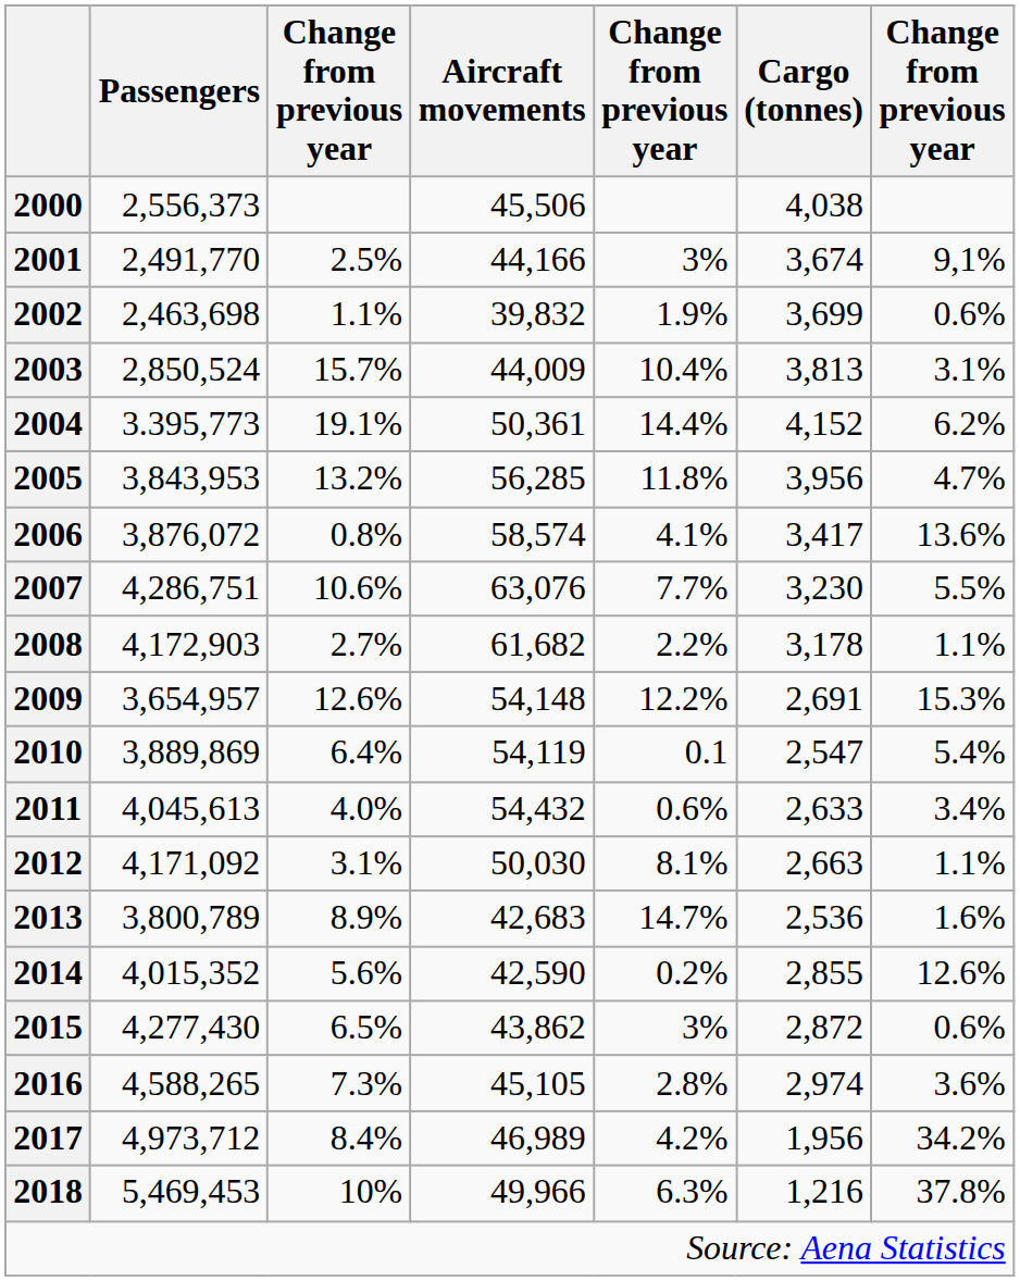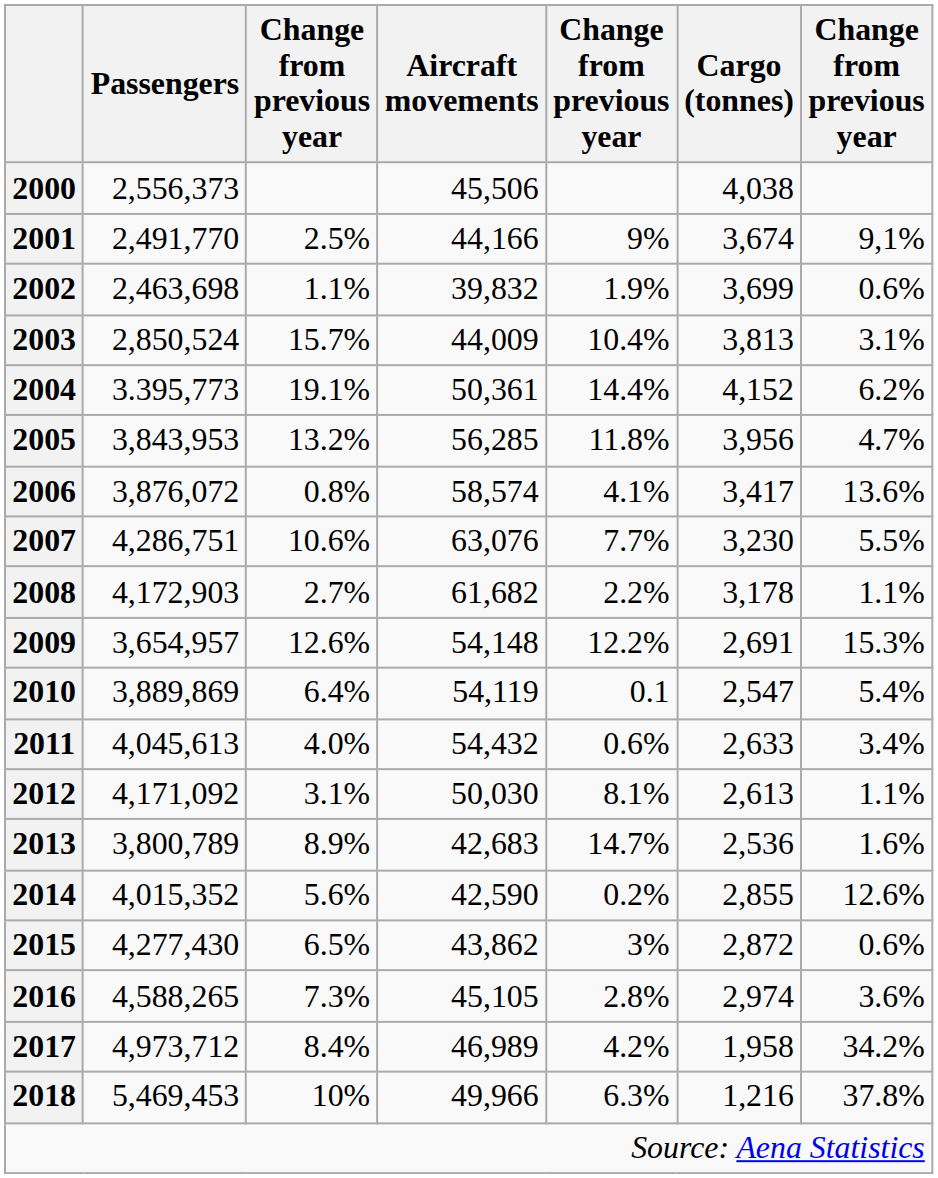 <table class="wikitable" style="text-align: right; width:250px;" align="center">
 <tr>
 <th style="width:75px"></th>
 <th style="width:100px">Passengers</th>
 <th style="width:100px">Change from previous year</th>
 <th style="width:100px">Aircraft movements</th>
 <th style="width:100px">Change from previous year</th>
 <th style="width:100px">Cargo (tonnes)</th>
 <th style="width:100px">Change from previous year</th>
 </tr>
 <tr>
 <th>2000</th>
 <td>2,556,373</td>
 <td></td>
 <td>45,506</td>
 <td></td>
 <td>4,038</td>
 <td></td>
 </tr>
 <tr>
 <th>2001</th>
 <td>2,491,770</td>
 <td>2.5%</td>
 <td>44,166</td>
-<td>3%</td>
+<td>9%</td>
 <td>3,674</td>
 <td>9,1%</td>
 </tr>
 <tr>
 <th>2002</th>
 <td>2,463,698</td>
 <td>1.1%</td>
 <td>39,832</td>
 <td>1.9%</td>
 <td>3,699</td>
 <td>0.6%</td>
 </tr>
 <tr>
 <th>2003</th>
 <td>2,850,524</td>
 <td>15.7%</td>
 <td>44,009</td>
 <td>10.4%</td>
 <td>3,813</td>
 <td>3.1%</td>
 </tr>
 <tr>
 <th>2004</th>
 <td>3.395,773</td>
 <td>19.1%</td>
 <td>50,361</td>
 <td>14.4%</td>
 <td>4,152</td>
 <td>6.2%</td>
 </tr>
 <tr>
 <th>2005</th>
 <td>3,843,953</td>
 <td>13.2%</td>
 <td>56,285</td>
 <td>11.8%</td>
 <td>3,956</td>
 <td>4.7%</td>
 </tr>
 <tr>
 <th>2006</th>
 <td>3,876,072</td>
 <td>0.8%</td>
 <td>58,574</td>
 <td>4.1%</td>
 <td>3,417</td>
 <td>13.6%</td>
 </tr>
 <tr>
 <th>2007</th>
 <td>4,286,751</td>
 <td>10.6%</td>
 <td>63,076</td>
 <td>7.7%</td>
 <td>3,230</td>
 <td>5.5%</td>
 </tr>
 <tr>
 <th>2008</th>
 <td>4,172,903</td>
 <td>2.7%</td>
 <td>61,682</td>
 <td>2.2%</td>
 <td>3,178</td>
 <td>1.1%</td>
 </tr>
 <tr>
 <th>2009</th>
 <td>3,654,957</td>
 <td>12.6%</td>
 <td>54,148</td>
 <td>12.2%</td>
 <td>2,691</td>
 <td>15.3%</td>
 </tr>
 <tr>
 <th>2010</th>
 <td>3,889,869</td>
 <td>6.4%</td>
 <td>54,119</td>
 <td>0.1</td>
 <td>2,547</td>
 <td>5.4%</td>
 </tr>
 <tr>
 <th>2011</th>
 <td>4,045,613</td>
 <td>4.0%</td>
 <td>54,432</td>
 <td>0.6%</td>
 <td>2,633</td>
 <td>3.4%</td>
 </tr>
 <tr>
 <th>2012</th>
 <td>4,171,092</td>
 <td>3.1%</td>
 <td>50,030</td>
 <td>8.1%</td>
-<td>2,663</td>
+<td>2,613</td>
 <td>1.1%</td>
 </tr>
 <tr>
 <th>2013</th>
 <td>3,800,789</td>
 <td>8.9%</td>
 <td>42,683</td>
 <td>14.7%</td>
 <td>2,536</td>
 <td>1.6%</td>
 </tr>
 <tr>
 <th>2014</th>
 <td>4,015,352</td>
 <td>5.6%</td>
 <td>42,590</td>
 <td>0.2%</td>
 <td>2,855</td>
 <td>12.6%</td>
 </tr>
 <tr>
 <th>2015</th>
 <td>4,277,430</td>
 <td>6.5%</td>
 <td>43,862</td>
 <td>3%</td>
 <td>2,872</td>
 <td>0.6%</td>
 </tr>
 <tr>
 <th>2016</th>
 <td>4,588,265</td>
 <td>7.3%</td>
 <td>45,105</td>
 <td>2.8%</td>
 <td>2,974</td>
 <td>3.6%</td>
 </tr>
 <tr>
 <th>2017</th>
 <td>4,973,712</td>
 <td>8.4%</td>
 <td>46,989</td>
 <td>4.2%</td>
-<td>1,956</td>
+<td>1,958</td>
 <td>34.2%</td>
 </tr>
 <tr>
 <th>2018</th>
 <td>5,469,453</td>
 <td>10%</td>
 <td>49,966</td>
 <td>6.3%</td>
 <td>1,216</td>
 <td>37.8%</td>
 </tr>
 <tr>
 <td colspan=7 align="right"><em>Source: <a href='#'>Aena Statistics</a></em></td>
 </tr>
 </table>
